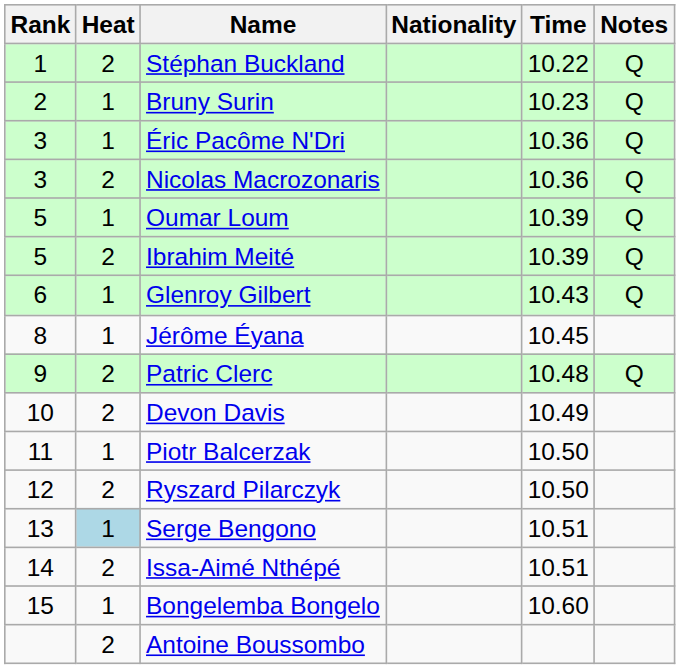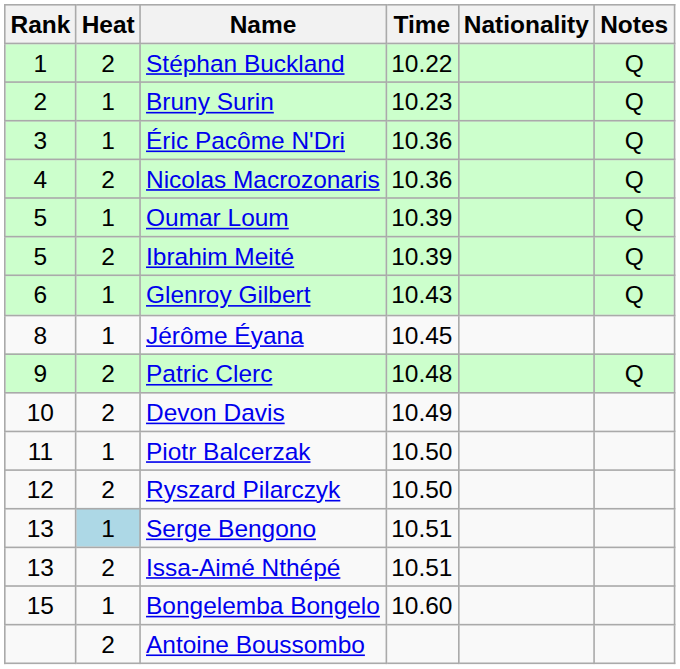 <table class="wikitable sortable" style="text-align:center; font-size:95%">
 <tr>
 <th>Rank</th>
 <th>Heat</th>
 <th>Name</th>
+<th>Time</th>
 <th>Nationality</th>
-<th>Time</th>
 <th>Notes</th>
 </tr>
 <tr bgcolor=ccffcc>
 <td>1</td>
 <td>2</td>
 <td align=left><a href='#'>Stéphan Buckland</a></td>
+<td>10.22</td>
 <td align=left></td>
-<td>10.22</td>
 <td>Q</td>
 </tr>
 <tr bgcolor=ccffcc>
 <td>2</td>
 <td>1</td>
 <td align=left><a href='#'>Bruny Surin</a></td>
+<td>10.23</td>
 <td align=left></td>
-<td>10.23</td>
 <td>Q</td>
 </tr>
 <tr bgcolor=ccffcc>
 <td>3</td>
 <td>1</td>
 <td align=left><a href='#'>Éric Pacôme N'Dri</a></td>
+<td>10.36</td>
 <td align=left></td>
-<td>10.36</td>
 <td>Q</td>
 </tr>
 <tr bgcolor=ccffcc>
-<td>3</td>
+<td>4</td>
 <td>2</td>
 <td align=left><a href='#'>Nicolas Macrozonaris</a></td>
+<td>10.36</td>
 <td align=left></td>
-<td>10.36</td>
 <td>Q</td>
 </tr>
 <tr bgcolor=ccffcc>
 <td>5</td>
 <td>1</td>
 <td align=left><a href='#'>Oumar Loum</a></td>
+<td>10.39</td>
 <td align=left></td>
-<td>10.39</td>
 <td>Q</td>
 </tr>
 <tr bgcolor=ccffcc>
 <td>5</td>
 <td>2</td>
 <td align=left><a href='#'>Ibrahim Meité</a></td>
+<td>10.39</td>
 <td align=left></td>
-<td>10.39</td>
 <td>Q</td>
 </tr>
 <tr bgcolor=ccffcc>
 <td>6</td>
 <td>1</td>
 <td align=left><a href='#'>Glenroy Gilbert</a></td>
+<td>10.43</td>
 <td align=left></td>
-<td>10.43</td>
 <td>Q</td>
 </tr>
 <tr>
 <td>8</td>
 <td>1</td>
 <td align=left><a href='#'>Jérôme Éyana</a></td>
+<td>10.45</td>
 <td align=left></td>
-<td>10.45</td>
 <td></td>
 </tr>
 <tr bgcolor=ccffcc>
 <td>9</td>
 <td>2</td>
 <td align=left><a href='#'>Patric Clerc</a></td>
+<td>10.48</td>
 <td align=left></td>
-<td>10.48</td>
 <td>Q</td>
 </tr>
 <tr>
 <td>10</td>
 <td>2</td>
 <td align=left><a href='#'>Devon Davis</a></td>
+<td>10.49</td>
 <td align=left></td>
-<td>10.49</td>
 <td></td>
 </tr>
 <tr>
 <td>11</td>
 <td>1</td>
 <td align=left><a href='#'>Piotr Balcerzak</a></td>
+<td>10.50</td>
 <td align=left></td>
-<td>10.50</td>
 <td></td>
 </tr>
 <tr>
 <td>12</td>
 <td>2</td>
 <td align=left><a href='#'>Ryszard Pilarczyk</a></td>
+<td>10.50</td>
 <td align=left></td>
-<td>10.50</td>
 <td></td>
 </tr>
 <tr>
 <td>13</td>
 <td style="background: lightblue;">1</td>
 <td align=left><a href='#'>Serge Bengono</a></td>
+<td>10.51</td>
 <td align=left></td>
-<td>10.51</td>
 <td></td>
 </tr>
 <tr>
-<td>14</td>
+<td>13</td>
 <td>2</td>
 <td align=left><a href='#'>Issa-Aimé Nthépé</a></td>
+<td>10.51</td>
 <td align=left></td>
-<td>10.51</td>
 <td></td>
 </tr>
 <tr>
 <td>15</td>
 <td>1</td>
 <td align=left><a href='#'>Bongelemba Bongelo</a></td>
+<td>10.60</td>
 <td align=left></td>
-<td>10.60</td>
 <td></td>
 </tr>
 <tr>
 <td></td>
 <td>2</td>
 <td align=left><a href='#'>Antoine Boussombo</a></td>
+<td></td>
 <td align=left></td>
-<td></td>
 <td></td>
 </tr>
 </table>
